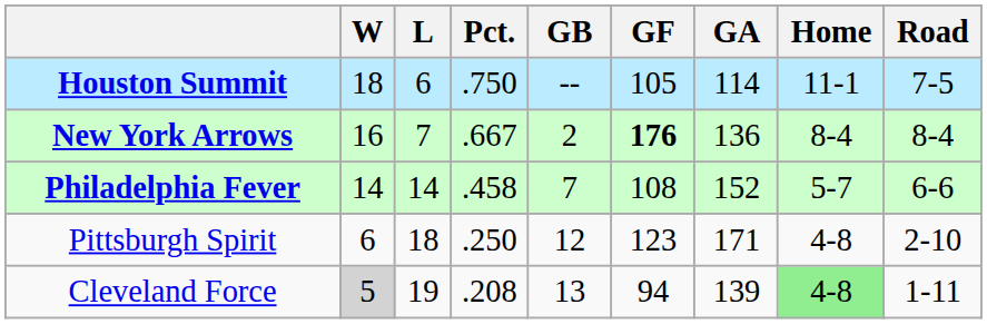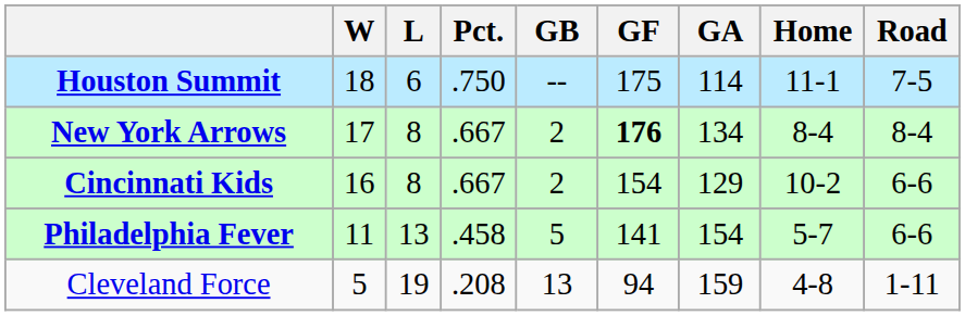 <table class="wikitable" width="470" style="font-size:95%; text-align:center">
 <tr>
 <th width="30%"></th>
 <th width="5%">W</th>
 <th width="5%">L</th>
 <th width="5%">Pct.</th>
 <th width="7.5%">GB</th>
 <th width="7.5%">GF</th>
 <th width="7.5%">GA</th>
 <th width="7.5%">Home</th>
 <th width="7.5%">Road</th>
 </tr>
 <tr style="text-align:center; background:#BBEBFF;">
 <td><strong><a href='#'>Houston Summit</a></strong></td>
 <td>18</td>
 <td>6</td>
 <td>.750</td>
 <td>--</td>
-<td>105</td>
+<td>175</td>
 <td>114</td>
 <td>11-1</td>
 <td>7-5</td>
 </tr>
 <tr style="text-align:center; background:#ccffcc;">
 <td><strong><a href='#'>New York Arrows</a></strong></td>
-<td>16</td>
-<td>7</td>
+<td>17</td>
+<td>8</td>
 <td>.667</td>
 <td>2</td>
 <td><strong>176</strong></td>
-<td>136</td>
+<td>134</td>
 <td>8-4</td>
 <td>8-4</td>
 </tr>
 <tr style="text-align:center; background:#ccffcc;">
+<td><strong><a href='#'>Cincinnati Kids</a></strong></td>
+<td>16</td>
+<td>8</td>
+<td>.667</td>
+<td>2</td>
+<td>154</td>
+<td>129</td>
+<td>10-2</td>
+<td>6-6</td>
+</tr>
+<tr style="text-align:center; background:#ccffcc;">
 <td><strong><a href='#'>Philadelphia Fever</a></strong></td>
-<td>14</td>
-<td>14</td>
+<td>11</td>
+<td>13</td>
 <td>.458</td>
-<td>7</td>
-<td>108</td>
-<td>152</td>
+<td>5</td>
+<td>141</td>
+<td>154</td>
 <td>5-7</td>
 <td>6-6</td>
 </tr>
 <tr>
-<td><a href='#'>Pittsburgh Spirit</a></td>
-<td>6</td>
-<td>18</td>
-<td>.250</td>
-<td>12</td>
-<td>123</td>
-<td>171</td>
-<td>4-8</td>
-<td>2-10</td>
-</tr>
-<tr>
 <td><a href='#'>Cleveland Force</a></td>
-<td style="background: lightgrey;">5</td>
+<td>5</td>
 <td>19</td>
 <td>.208</td>
 <td>13</td>
 <td>94</td>
-<td>139</td>
-<td style="background: lightgreen;">4-8</td>
+<td>159</td>
+<td>4-8</td>
 <td>1-11</td>
 </tr>
 </table>
